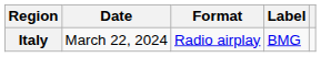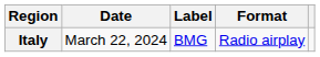 <table class="wikitable plainrowheaders">
 <tr>
 <th scope="col">Region</th>
 <th scope="col">Date</th>
+<th scope="col">Label</th>
 <th scope="col">Format</th>
-<th scope="col">Label</th>
 <th scope="col"></th>
 </tr>
 <tr>
 <th scope="row">Italy</th>
 <td>March 22, 2024</td>
+<td><a href='#'>BMG</a></td>
 <td><a href='#'>Radio airplay</a></td>
-<td><a href='#'>BMG</a></td>
 <td align="center"></td>
 </tr>
 </table>
